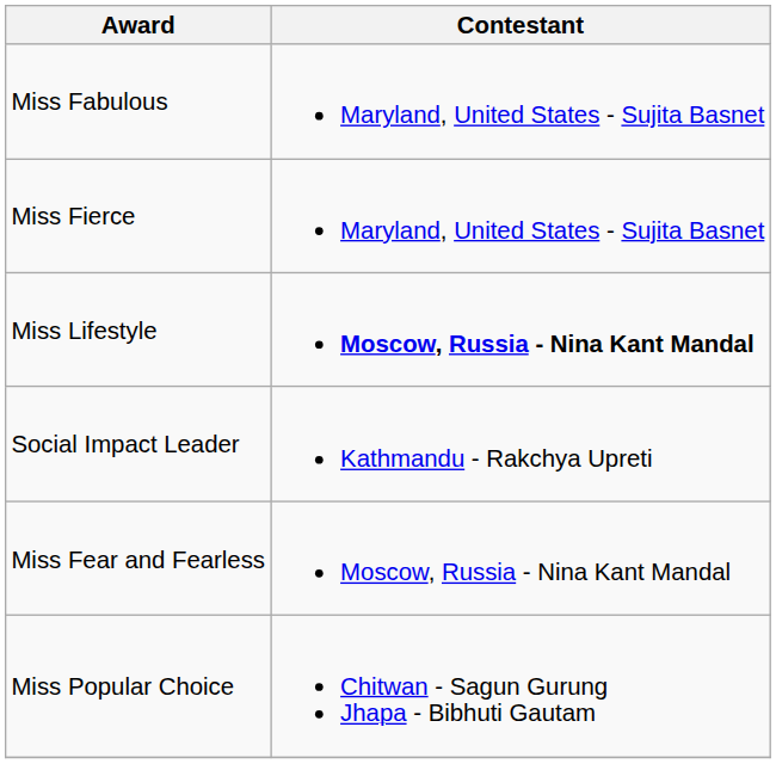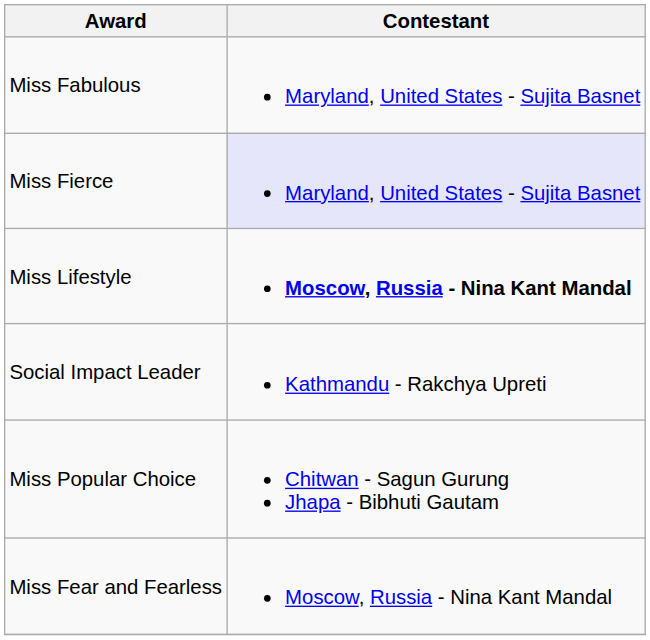 <table class="wikitable sortable unsortable" style="font-size: 95%">
 <tr>
 <th>Award</th>
 <th>Contestant</th>
 </tr>
 <tr>
 <td>Miss Fabulous</td>
 <td><br><ul><li> <a href='#'>Maryland</a>, <a href='#'>United States</a> - <a href='#'>Sujita Basnet</a></li></ul></td>
 </tr>
 <tr>
 <td>Miss Fierce</td>
-<td><br><ul><li> <a href='#'>Maryland</a>, <a href='#'>United States</a> - <a href='#'>Sujita Basnet</a></li></ul></td>
+<td style="background: lavender;"><br><ul><li> <a href='#'>Maryland</a>, <a href='#'>United States</a> - <a href='#'>Sujita Basnet</a></li></ul></td>
 </tr>
 <tr>
 <td>Miss Lifestyle</td>
 <td><strong><br><ul><li> <a href='#'>Moscow</a>, <a href='#'>Russia</a> - Nina Kant Mandal</li></ul></strong></td>
 </tr>
 <tr>
 <td>Social Impact Leader</td>
 <td><br><ul><li> <a href='#'>Kathmandu</a> - Rakchya Upreti</li></ul></td>
 </tr>
 <tr>
+<td>Miss Popular Choice</td>
+<td><br><ul><li> <a href='#'>Chitwan</a> - Sagun Gurung</li><li> <a href='#'>Jhapa</a> - Bibhuti Gautam</li></ul></td>
+</tr>
+<tr>
 <td>Miss Fear and Fearless</td>
 <td><br><ul><li> <a href='#'>Moscow</a>, <a href='#'>Russia</a> - Nina Kant Mandal</li></ul></td>
 </tr>
 <tr>
-<td>Miss Popular Choice</td>
-<td><br><ul><li> <a href='#'>Chitwan</a> - Sagun Gurung</li><li> <a href='#'>Jhapa</a> - Bibhuti Gautam</li></ul></td>
-</tr>
-<tr>
 </tr>
 </table>
